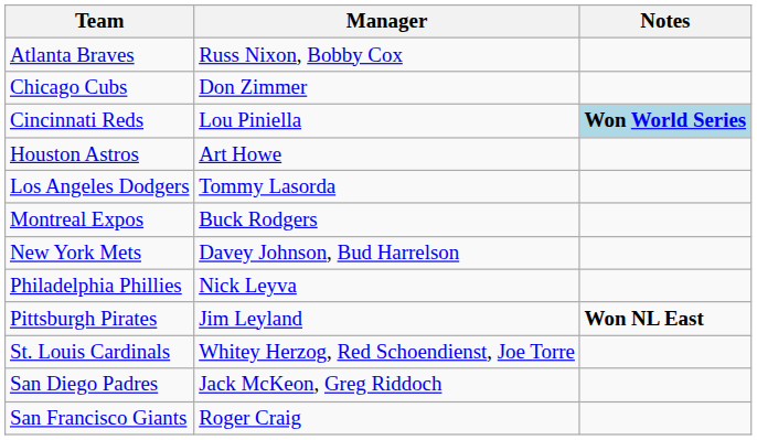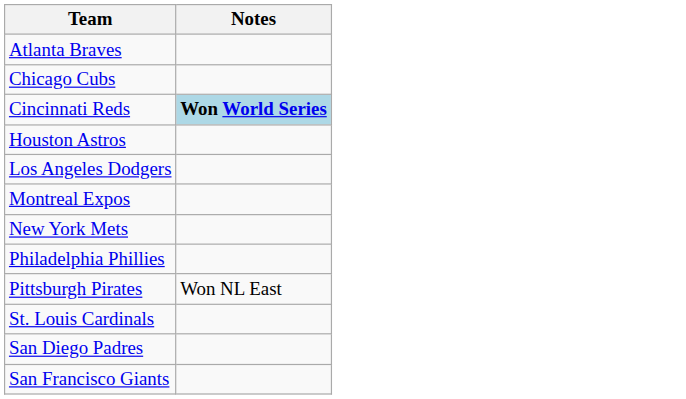 <table class="wikitable">
 <tr>
 <th>Team</th>
-<th>Manager</th>
 <th>Notes</th>
 </tr>
 <tr>
 <td><a href='#'>Atlanta Braves</a></td>
-<td><a href='#'>Russ Nixon</a>, <a href='#'>Bobby Cox</a></td>
 <td></td>
 </tr>
 <tr>
 <td><a href='#'>Chicago Cubs</a></td>
-<td><a href='#'>Don Zimmer</a></td>
 <td></td>
 </tr>
 <tr>
 <td><a href='#'>Cincinnati Reds</a></td>
-<td><a href='#'>Lou Piniella</a></td>
 <td style="background: lightblue;"><strong>Won <a href='#'>World Series</a></strong></td>
 </tr>
 <tr>
 <td><a href='#'>Houston Astros</a></td>
-<td><a href='#'>Art Howe</a></td>
 <td></td>
 </tr>
 <tr>
 <td><a href='#'>Los Angeles Dodgers</a></td>
-<td><a href='#'>Tommy Lasorda</a></td>
 <td></td>
 </tr>
 <tr>
 <td><a href='#'>Montreal Expos</a></td>
-<td><a href='#'>Buck Rodgers</a></td>
 <td></td>
 </tr>
 <tr>
 <td><a href='#'>New York Mets</a></td>
-<td><a href='#'>Davey Johnson</a>, <a href='#'>Bud Harrelson</a></td>
 <td></td>
 </tr>
 <tr>
 <td><a href='#'>Philadelphia Phillies</a></td>
-<td><a href='#'>Nick Leyva</a></td>
 <td></td>
 </tr>
 <tr>
 <td><a href='#'>Pittsburgh Pirates</a></td>
-<td><a href='#'>Jim Leyland</a></td>
-<td><strong>Won NL East</strong></td>
+<td>Won NL East</td>
 </tr>
 <tr>
 <td><a href='#'>St. Louis Cardinals</a></td>
-<td><a href='#'>Whitey Herzog</a>, <a href='#'>Red Schoendienst</a>, <a href='#'>Joe Torre</a></td>
 <td></td>
 </tr>
 <tr>
 <td><a href='#'>San Diego Padres</a></td>
-<td><a href='#'>Jack McKeon</a>, <a href='#'>Greg Riddoch</a></td>
 <td></td>
 </tr>
 <tr>
 <td><a href='#'>San Francisco Giants</a></td>
-<td><a href='#'>Roger Craig</a></td>
 <td></td>
 </tr>
 </table>
